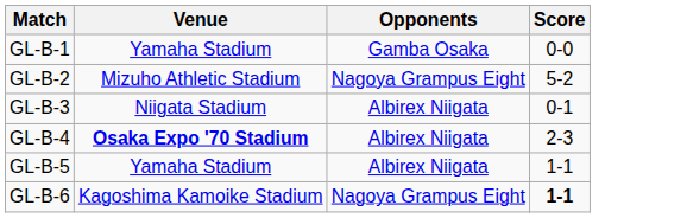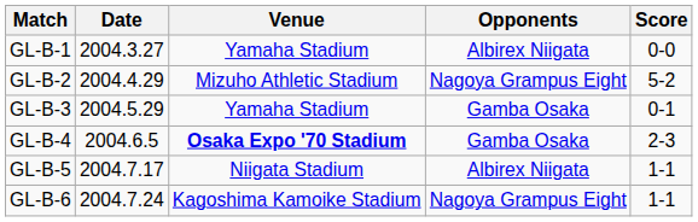 <table class="wikitable" style="text-align:center;">
 <tr>
 <th>Match</th>
+<th>Date</th>
 <th>Venue</th>
 <th>Opponents</th>
 <th>Score</th>
 </tr>
 <tr>
 <td>GL-B-1</td>
+<td>2004.3.27</td>
 <td><a href='#'>Yamaha Stadium</a></td>
-<td><a href='#'>Gamba Osaka</a></td>
+<td><a href='#'>Albirex Niigata</a></td>
 <td>0-0</td>
 </tr>
 <tr>
 <td>GL-B-2</td>
+<td>2004.4.29</td>
 <td><a href='#'>Mizuho Athletic Stadium</a></td>
 <td><a href='#'>Nagoya Grampus Eight</a></td>
 <td>5-2</td>
 </tr>
 <tr>
 <td>GL-B-3</td>
-<td><a href='#'>Niigata Stadium</a></td>
-<td><a href='#'>Albirex Niigata</a></td>
+<td>2004.5.29</td>
+<td><a href='#'>Yamaha Stadium</a></td>
+<td><a href='#'>Gamba Osaka</a></td>
 <td>0-1</td>
 </tr>
 <tr>
 <td>GL-B-4</td>
+<td>2004.6.5</td>
 <td><strong><a href='#'>Osaka Expo '70 Stadium</a></strong></td>
-<td><a href='#'>Albirex Niigata</a></td>
+<td><a href='#'>Gamba Osaka</a></td>
 <td>2-3</td>
 </tr>
 <tr>
 <td>GL-B-5</td>
-<td><a href='#'>Yamaha Stadium</a></td>
+<td>2004.7.17</td>
+<td><a href='#'>Niigata Stadium</a></td>
 <td><a href='#'>Albirex Niigata</a></td>
 <td>1-1</td>
 </tr>
 <tr>
 <td>GL-B-6</td>
+<td>2004.7.24</td>
 <td><a href='#'>Kagoshima Kamoike Stadium</a></td>
 <td><a href='#'>Nagoya Grampus Eight</a></td>
-<td><strong>1-1</strong></td>
+<td>1-1</td>
 </tr>
 </table>
